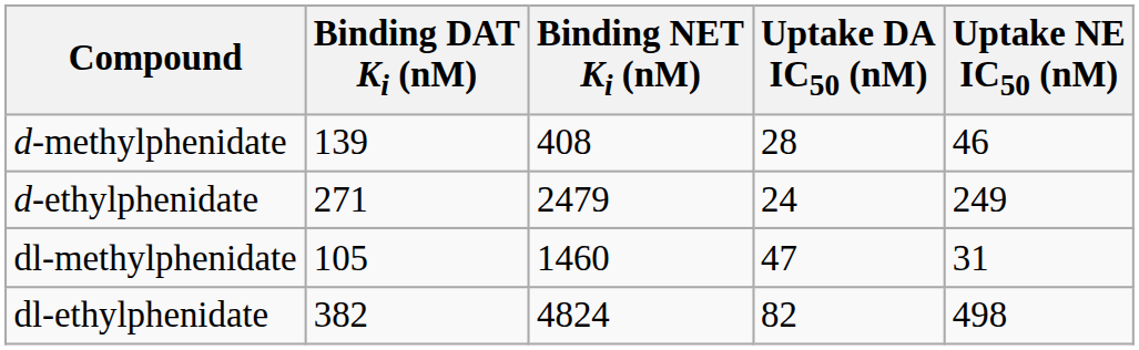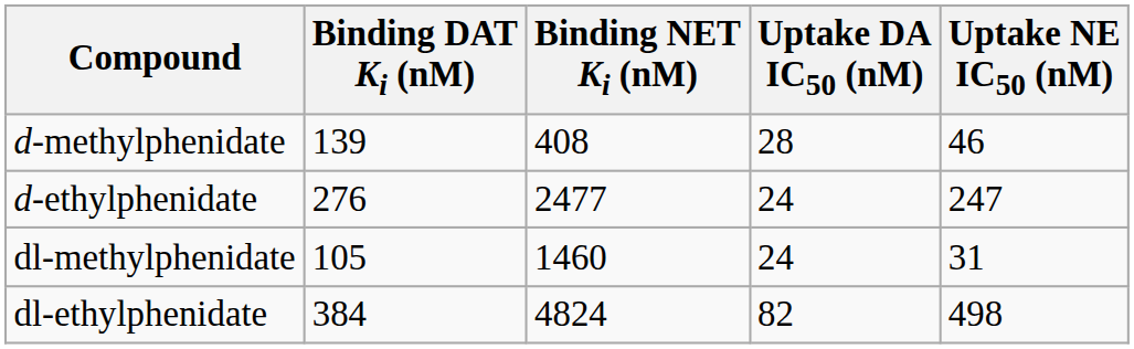 <table class="wikitable">
 <tr>
 <th>Compound</th>
 <th>Binding DAT<br><em>K<sub>i</sub></em> (nM)</th>
 <th>Binding NET<br><em>K<sub>i</sub></em> (nM)</th>
 <th>Uptake DA<br>IC<sub>50</sub> (nM)</th>
 <th>Uptake NE<br>IC<sub>50</sub> (nM)</th>
 </tr>
 <tr>
 <td><em>d</em>-methylphenidate</td>
 <td>139</td>
 <td>408</td>
 <td>28</td>
 <td>46</td>
 </tr>
 <tr>
 <td><em>d</em>-ethylphenidate</td>
-<td>271</td>
-<td>2479</td>
+<td>276</td>
+<td>2477</td>
 <td>24</td>
-<td>249</td>
+<td>247</td>
 </tr>
 <tr>
 <td>dl-methylphenidate</td>
 <td>105</td>
 <td>1460</td>
-<td>47</td>
+<td>24</td>
 <td>31</td>
 </tr>
 <tr>
 <td>dl-ethylphenidate</td>
-<td>382</td>
+<td>384</td>
 <td>4824</td>
 <td>82</td>
 <td>498</td>
 </tr>
 </table>
